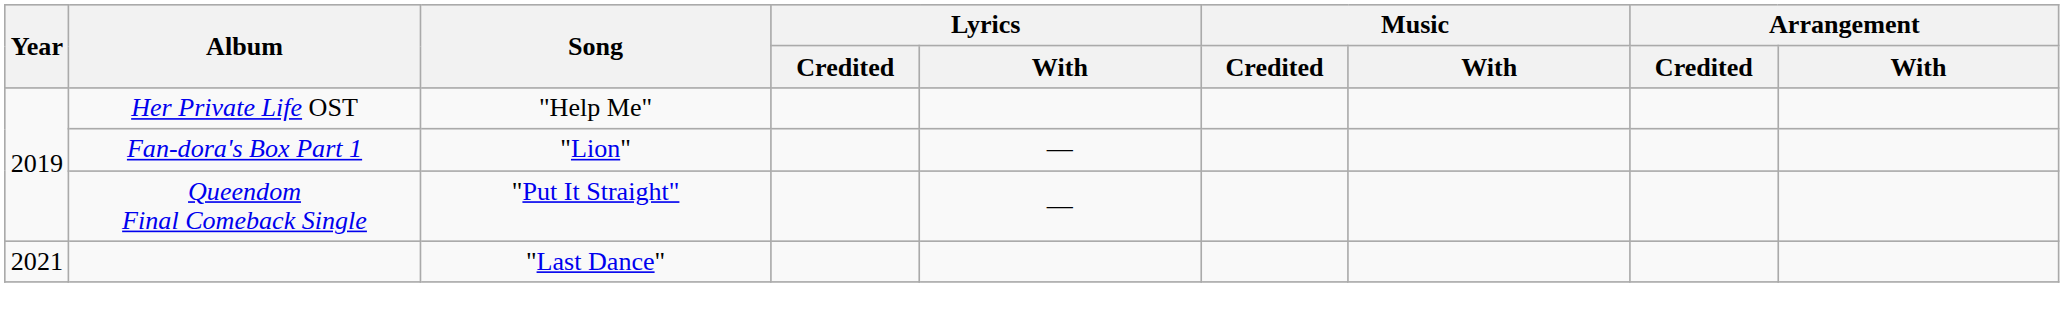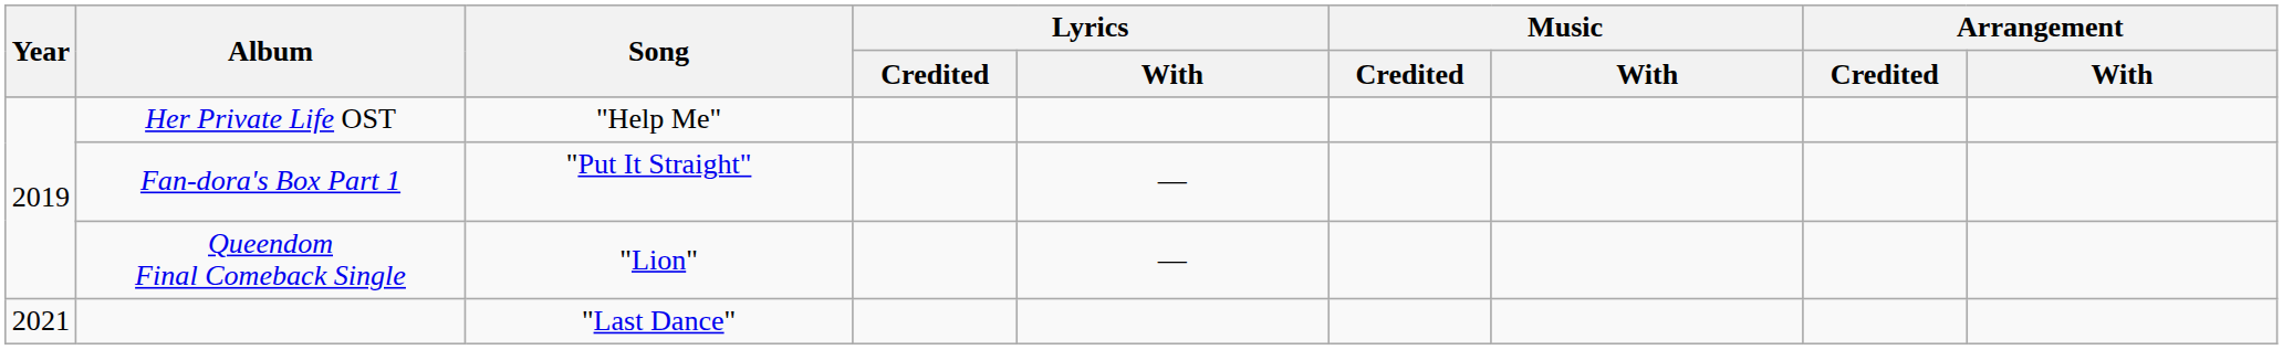 <table class="wikitable" style="text-align:center;">
 <tr>
 <th rowspan="2" style="width:2em;">Year</th>
 <th rowspan="2" style="width:13em;">Album</th>
 <th rowspan="2" style="width:13em;">Song</th>
 <th colspan="2" style="width:16em;">Lyrics</th>
 <th colspan="2" style="width:16em;">Music</th>
 <th colspan="2" style="width:16em;">Arrangement</th>
 </tr>
 <tr>
 <th style="width:4em;">Credited</th>
 <th style="width:8em;">With</th>
 <th style="width:4em;">Credited</th>
 <th style="width:8em;">With</th>
 <th style="width:4em;">Credited</th>
 <th style="width:8em;">With</th>
 </tr>
 <tr>
 <td rowspan="3">2019</td>
 <td><em><a href='#'>Her Private Life</a></em> OST</td>
 <td>"Help Me"</td>
 <td></td>
 <td></td>
 <td></td>
 <td></td>
 <td></td>
 <td></td>
 </tr>
 <tr>
 <td><em><a href='#'>Fan-dora's Box Part 1</a></em></td>
-<td>"<a href='#'>Lion</a>"</td>
+<td>"<a href='#'>Put It Straight" <br> </a> <br></td>
 <td></td>
 <td>—</td>
 <td></td>
 <td></td>
 <td></td>
 <td></td>
 </tr>
 <tr>
 <td><em><a href='#'>Queendom<br>Final Comeback Single</a></em></td>
-<td>"<a href='#'>Put It Straight" <br> </a> <br></td>
+<td>"<a href='#'>Lion</a>"</td>
 <td></td>
 <td>—</td>
 <td></td>
 <td></td>
 <td></td>
 <td></td>
 </tr>
 <tr>
 <td>2021</td>
 <td></td>
 <td>"<a href='#'>Last Dance</a>"</td>
 <td></td>
 <td></td>
 <td></td>
 <td></td>
 <td></td>
 <td></td>
 </tr>
 </table>
